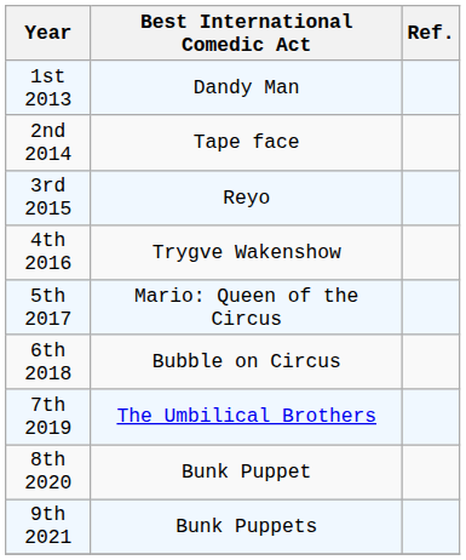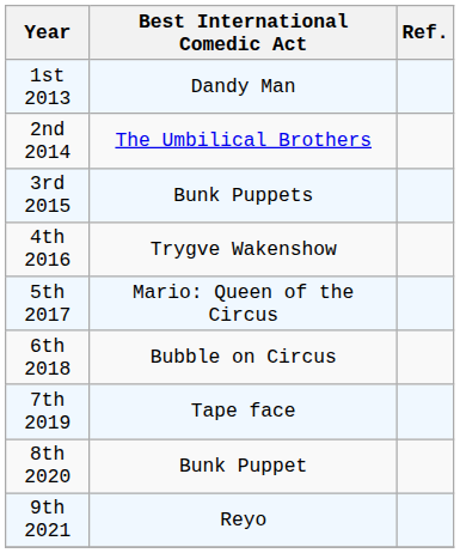 <table class="wikitable sortable">
 <tr>
 <th style="width:50px">Year</th>
 <th style="width:200px">Best International Comedic Act</th>
 <th>Ref.</th>
 </tr>
 <tr align="center" style="background:#F0F8FF">
 <td>1st<br>2013</td>
 <td>Dandy Man</td>
 <td></td>
 </tr>
 <tr align="center">
 <td>2nd<br>2014</td>
-<td>Tape face</td>
+<td><a href='#'>The Umbilical Brothers</a></td>
 <td></td>
 </tr>
 <tr align="center" style="background:#F0F8FF">
 <td>3rd<br>2015</td>
-<td>Reyo</td>
+<td>Bunk Puppets</td>
 <td></td>
 </tr>
 <tr align="center">
 <td>4th<br>2016</td>
 <td>Trygve Wakenshow</td>
 <td></td>
 </tr>
 <tr align="center" style="background:#F0F8FF">
 <td>5th<br>2017</td>
 <td>Mario: Queen of the Circus</td>
 <td></td>
 </tr>
 <tr align="center">
 <td>6th<br>2018</td>
 <td>Bubble on Circus</td>
 <td></td>
 </tr>
 <tr align="center" style="background:#F0F8FF">
 <td>7th<br>2019</td>
-<td><a href='#'>The Umbilical Brothers</a></td>
+<td>Tape face</td>
 <td></td>
 </tr>
 <tr align="center">
 <td>8th<br>2020</td>
 <td>Bunk Puppet</td>
 <td></td>
 </tr>
 <tr align="center" style="background:#F0F8FF">
 <td>9th<br>2021</td>
-<td>Bunk Puppets</td>
+<td>Reyo</td>
 <td></td>
 </tr>
 <tr>
 </tr>
 </table>
